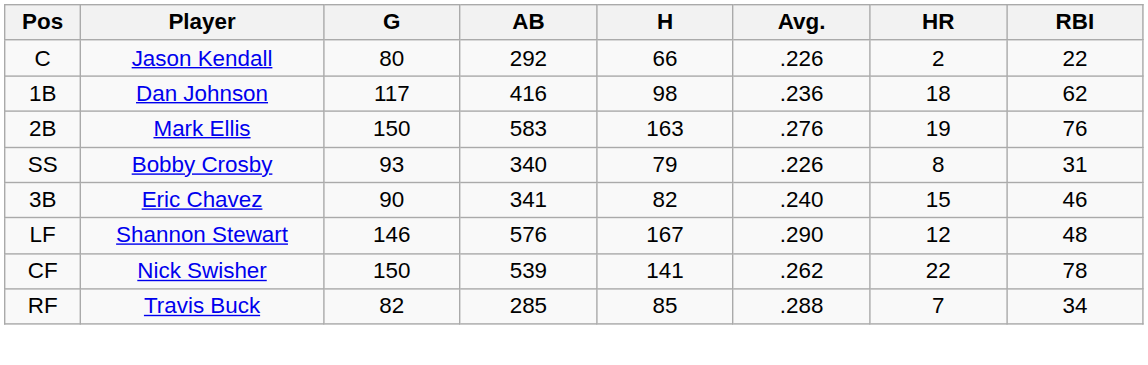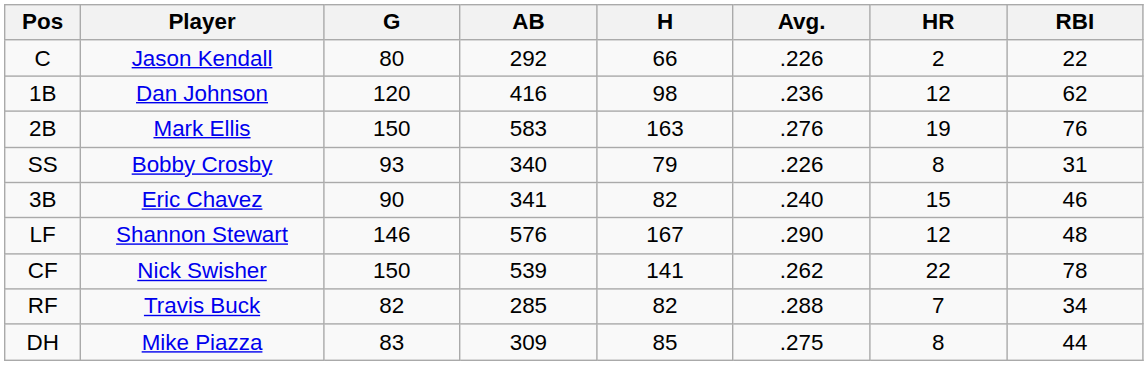 <table class="wikitable sortable">
 <tr>
 <th bgcolor="#DDDDFF" width="5%">Pos</th>
 <th bgcolor="#DDDDFF" width="16%">Player</th>
 <th bgcolor="#DDDDFF" width="9%">G</th>
 <th bgcolor="#DDDDFF" width="9%">AB</th>
 <th bgcolor="#DDDDFF" width="9%">H</th>
 <th bgcolor="#DDDDFF" width="9%">Avg.</th>
 <th bgcolor="#DDDDFF" width="9%">HR</th>
 <th bgcolor="#DDDDFF" width="9%">RBI</th>
 </tr>
 <tr align="center">
 <td>C</td>
 <td><a href='#'>Jason Kendall</a></td>
 <td>80</td>
 <td>292</td>
 <td>66</td>
 <td>.226</td>
 <td>2</td>
 <td>22</td>
 </tr>
 <tr align=center>
 <td>1B</td>
 <td><a href='#'>Dan Johnson</a></td>
-<td>117</td>
+<td>120</td>
 <td>416</td>
 <td>98</td>
 <td>.236</td>
-<td>18</td>
+<td>12</td>
 <td>62</td>
 </tr>
 <tr align=center>
 <td>2B</td>
 <td><a href='#'>Mark Ellis</a></td>
 <td>150</td>
 <td>583</td>
 <td>163</td>
 <td>.276</td>
 <td>19</td>
 <td>76</td>
 </tr>
 <tr align=center>
 <td>SS</td>
 <td><a href='#'>Bobby Crosby</a></td>
 <td>93</td>
 <td>340</td>
 <td>79</td>
 <td>.226</td>
 <td>8</td>
 <td>31</td>
 </tr>
 <tr align=center>
 <td>3B</td>
 <td><a href='#'>Eric Chavez</a></td>
 <td>90</td>
 <td>341</td>
 <td>82</td>
 <td>.240</td>
 <td>15</td>
 <td>46</td>
 </tr>
 <tr align=center>
 <td>LF</td>
 <td><a href='#'>Shannon Stewart</a></td>
 <td>146</td>
 <td>576</td>
 <td>167</td>
 <td>.290</td>
 <td>12</td>
 <td>48</td>
 </tr>
 <tr align=center>
 <td>CF</td>
 <td><a href='#'>Nick Swisher</a></td>
 <td>150</td>
 <td>539</td>
 <td>141</td>
 <td>.262</td>
 <td>22</td>
 <td>78</td>
 </tr>
 <tr align=center>
 <td>RF</td>
 <td><a href='#'>Travis Buck</a></td>
 <td>82</td>
 <td>285</td>
-<td>85</td>
+<td>82</td>
 <td>.288</td>
 <td>7</td>
 <td>34</td>
 </tr>
+<tr align=center>
+<td>DH</td>
+<td><a href='#'>Mike Piazza</a></td>
+<td>83</td>
+<td>309</td>
+<td>85</td>
+<td>.275</td>
+<td>8</td>
+<td>44</td>
+</tr>
 </table>
